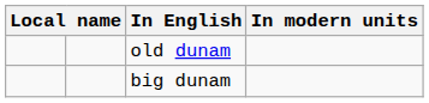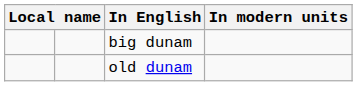 <table class="wikitable">
 <tr>
 <th colspan="2">Local name</th>
 <th>In English</th>
 <th>In modern units</th>
 </tr>
 <tr>
 <td></td>
 <td align=right></td>
-<td>old <a href='#'>dunam</a></td>
+<td>big dunam</td>
 <td></td>
 </tr>
 <tr>
 <td></td>
 <td align=right></td>
-<td>big dunam</td>
+<td>old <a href='#'>dunam</a></td>
 <td></td>
 </tr>
 </table>
